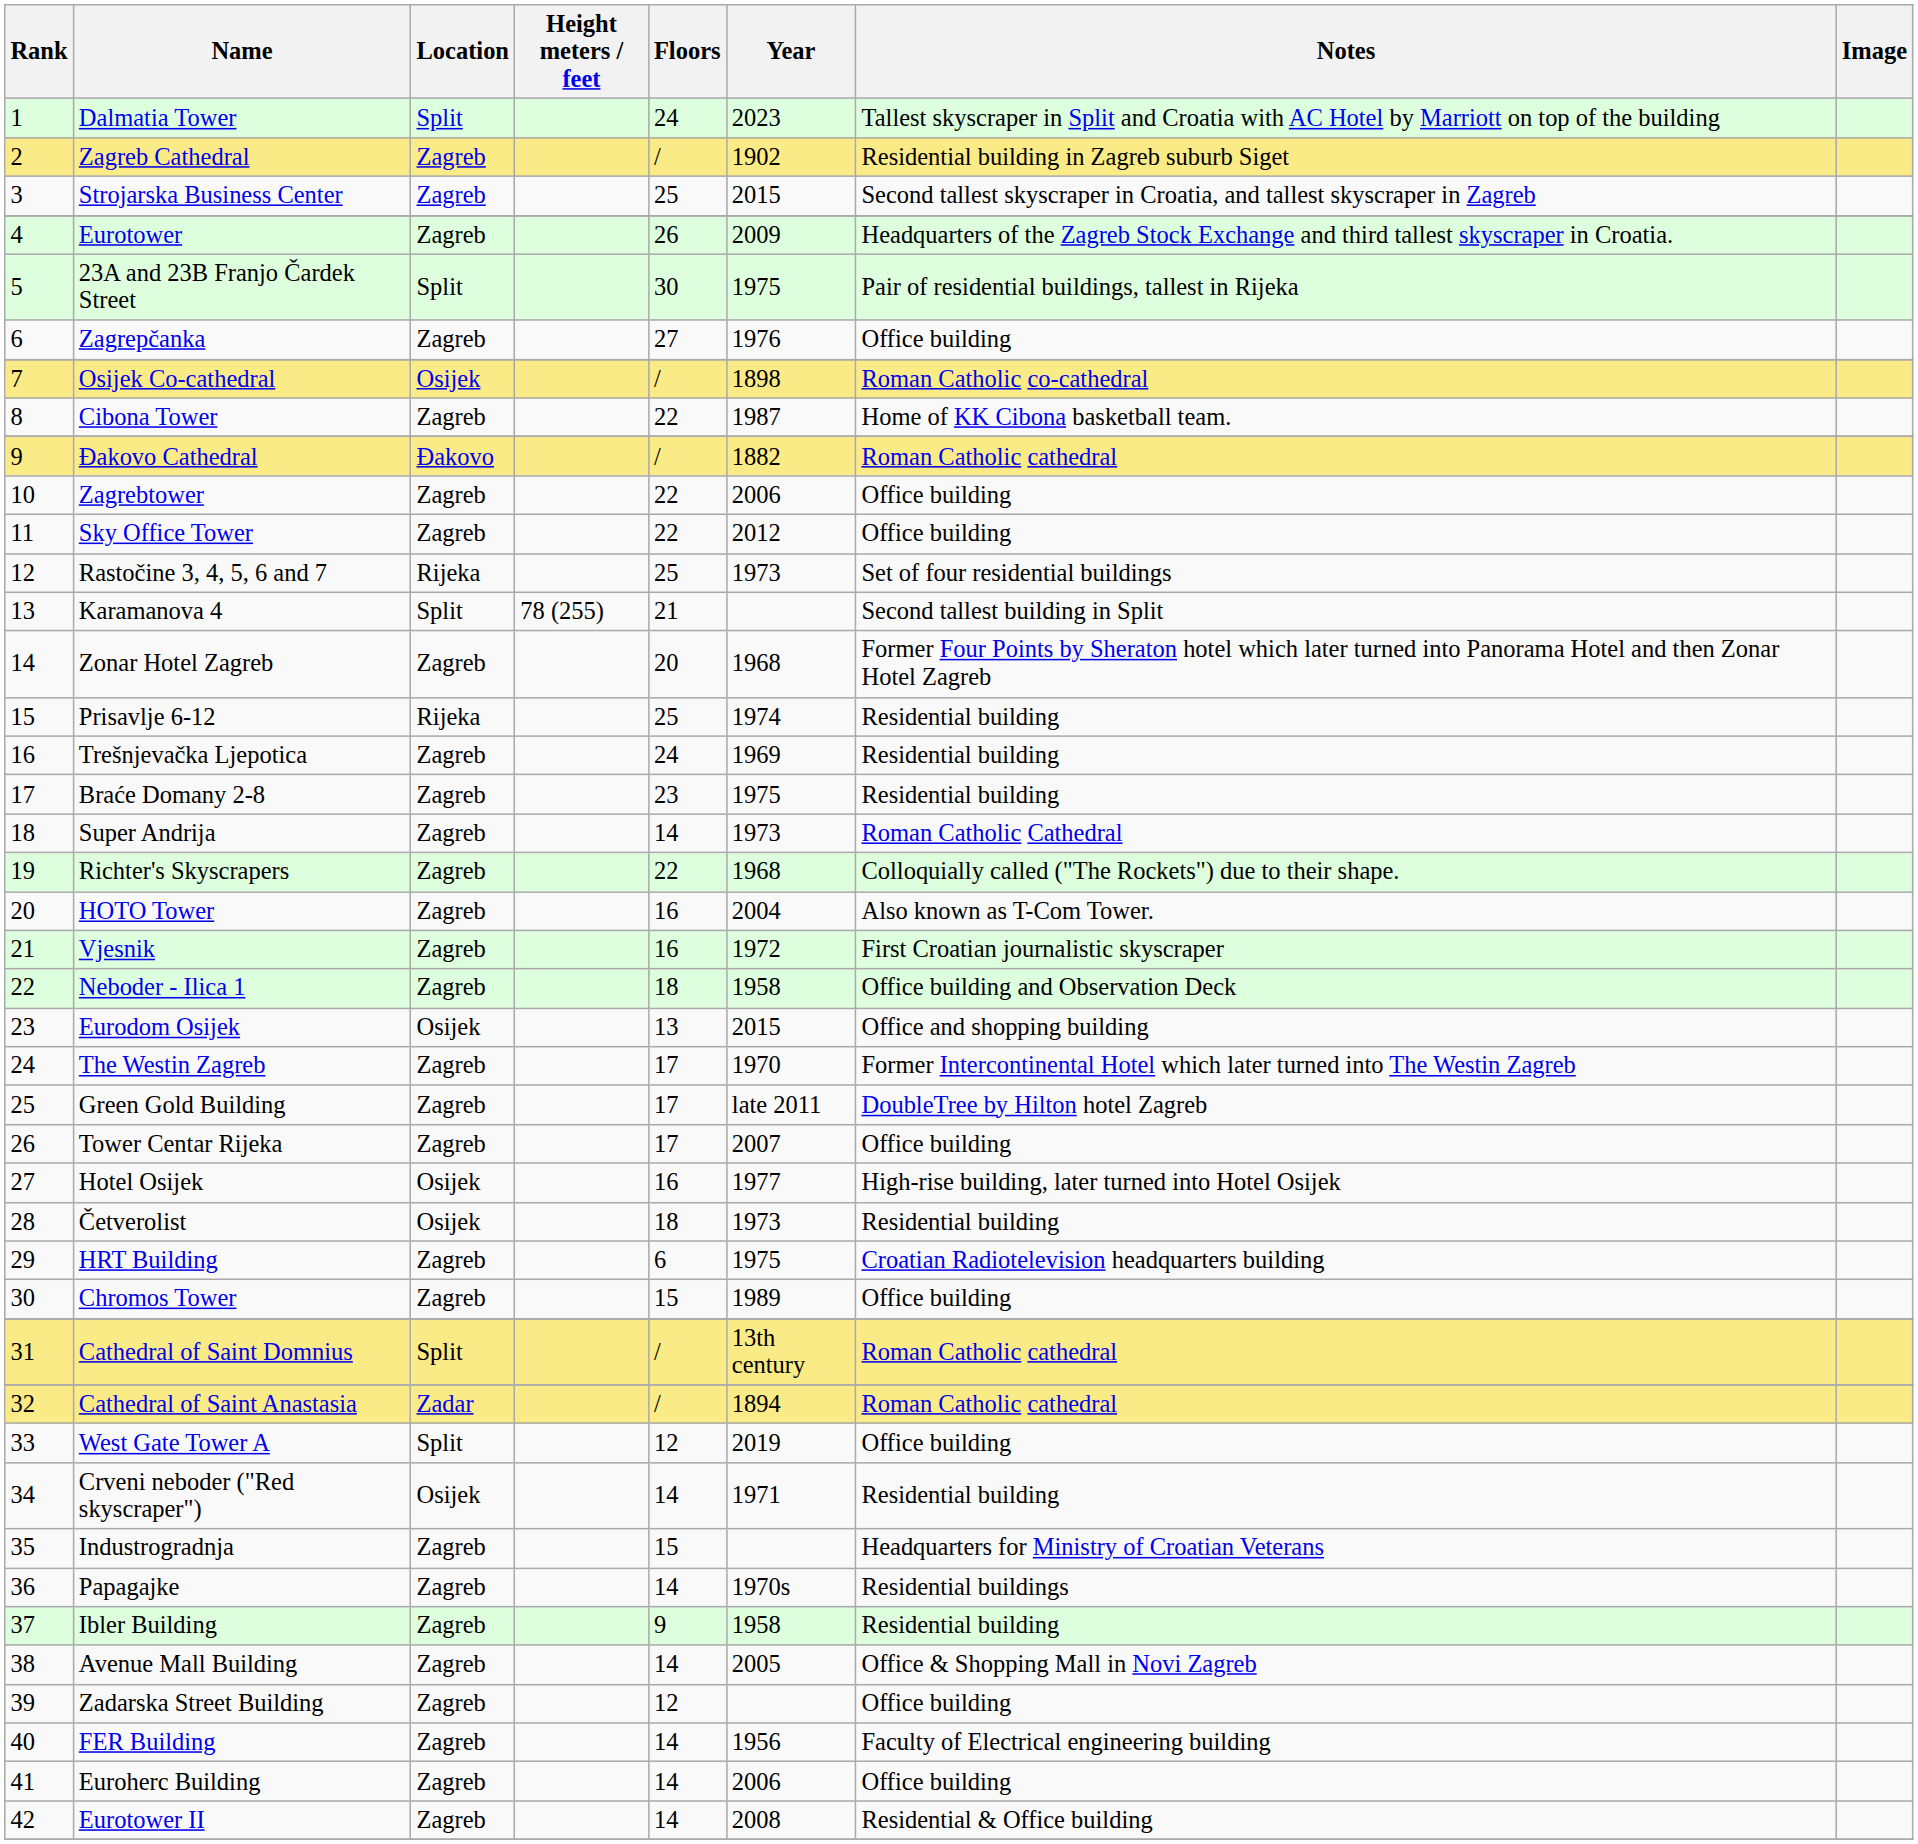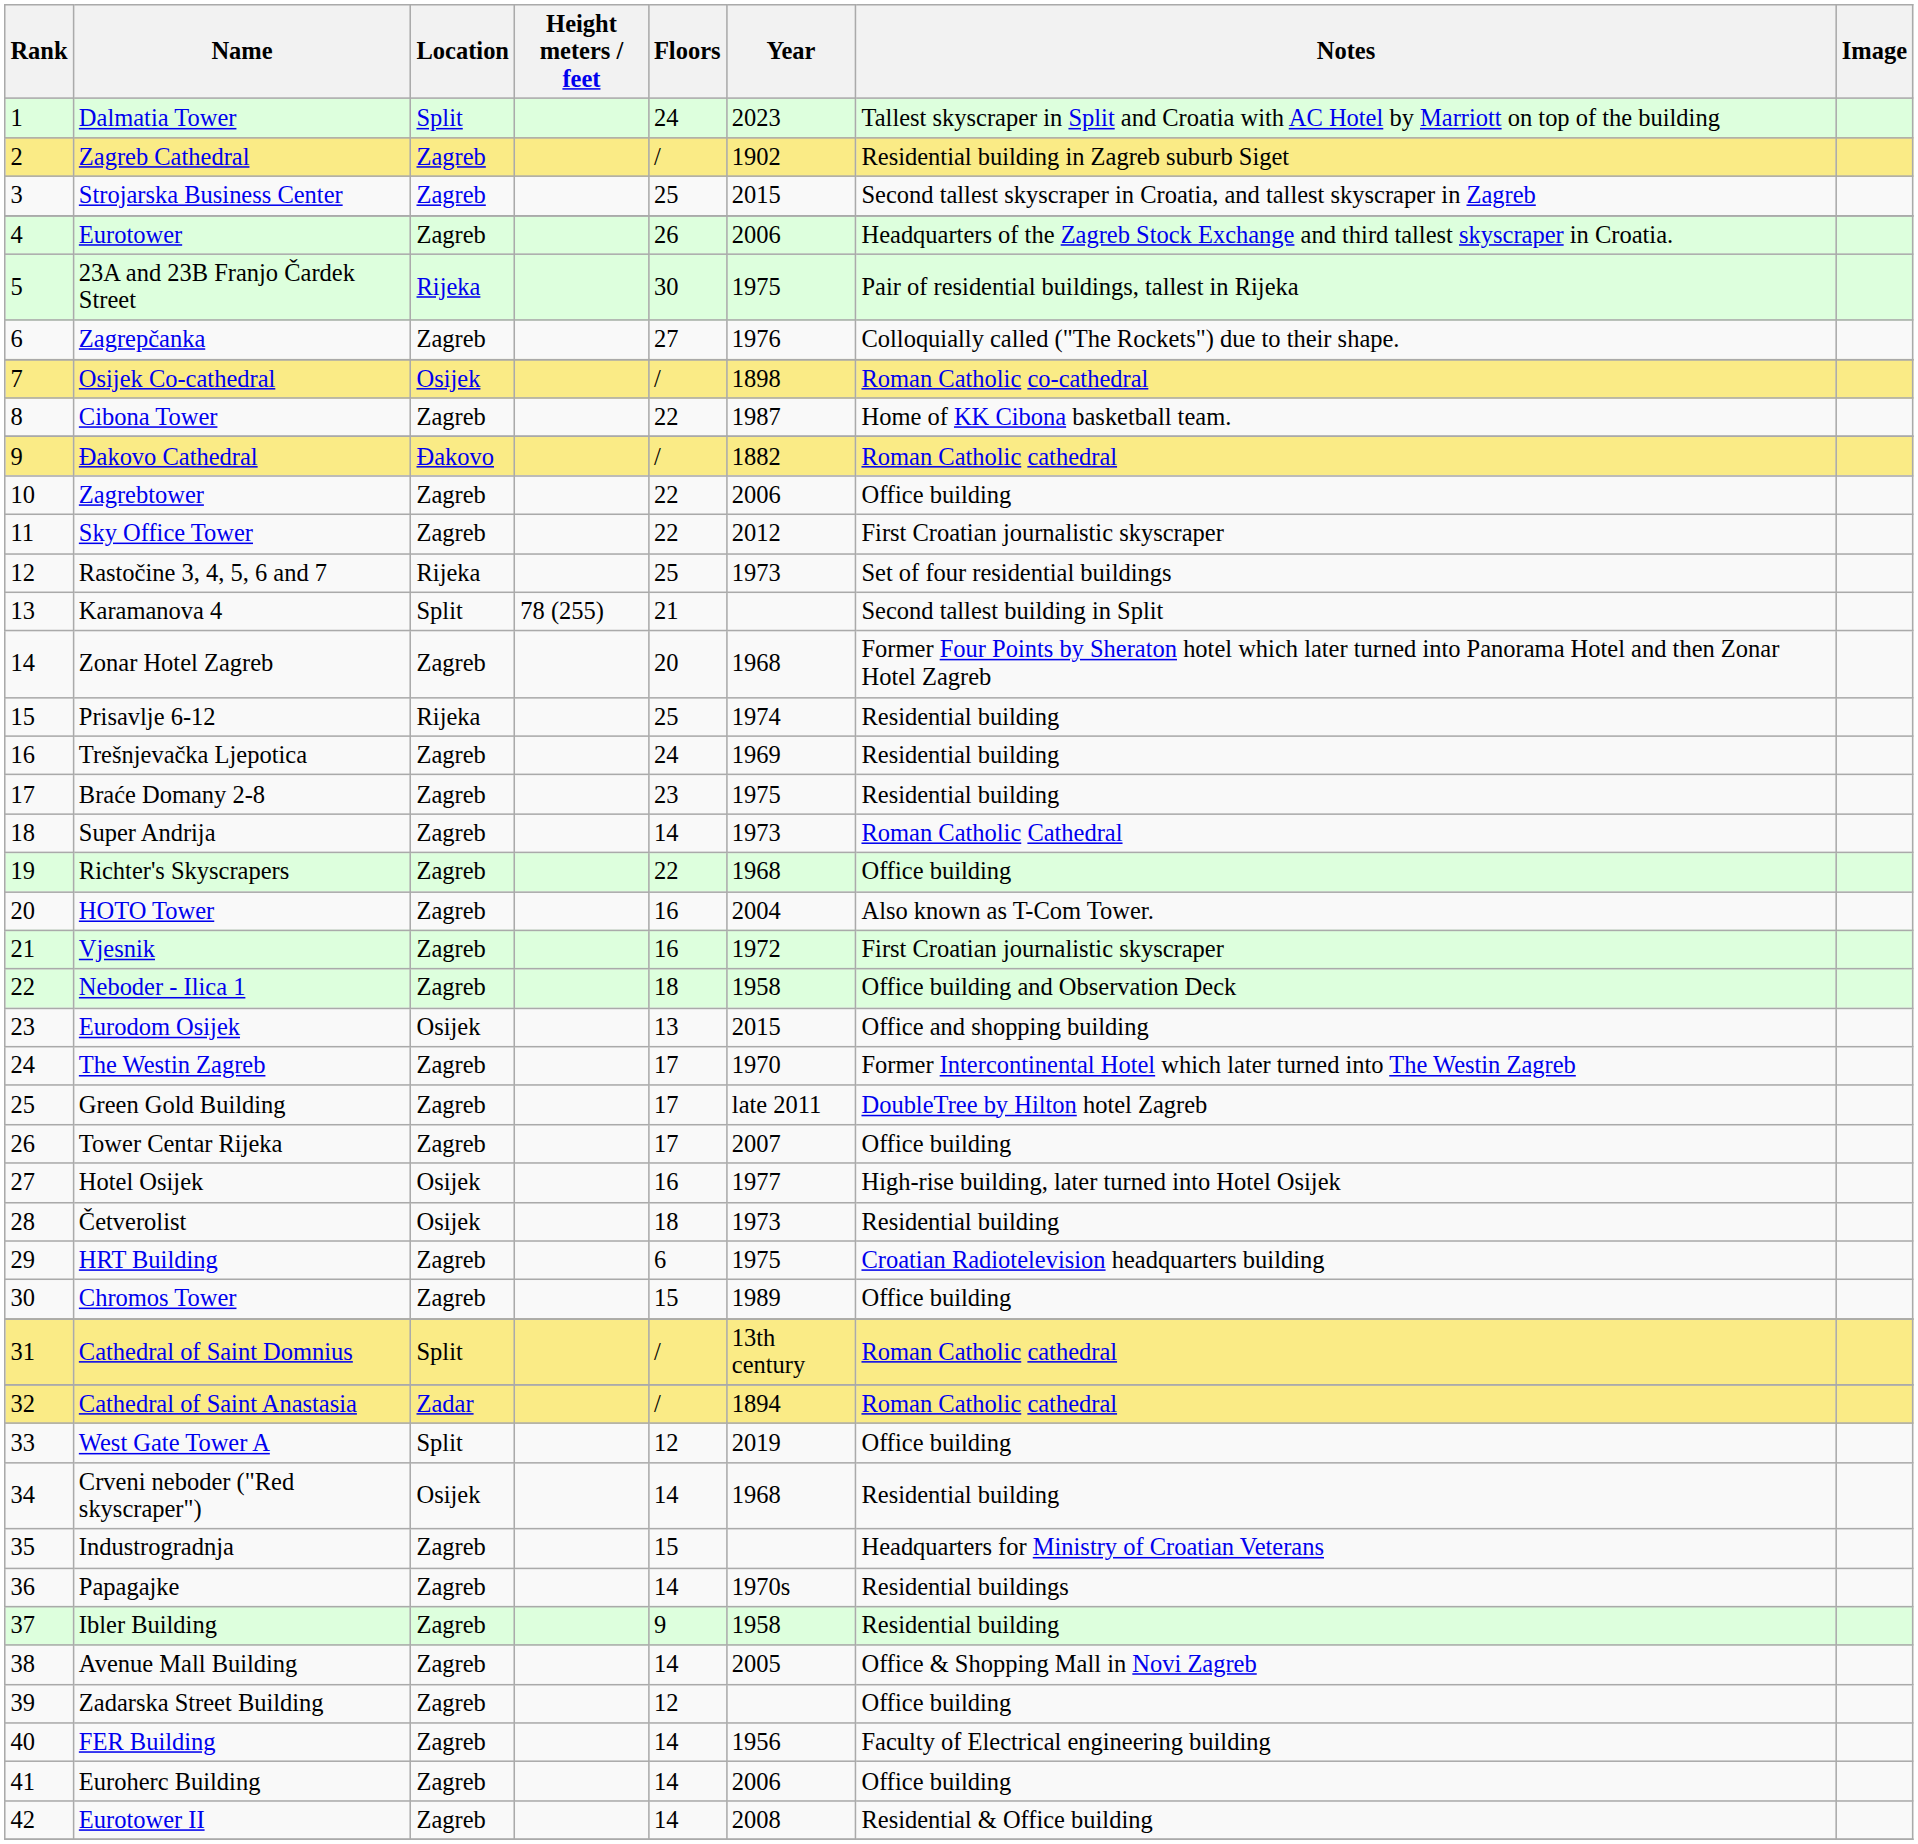 <table class="wikitable sortable">
 <tr>
 <th>Rank</th>
 <th>Name</th>
 <th>Location</th>
 <th>Height<br>meters / <a href='#'>feet</a></th>
 <th>Floors</th>
 <th>Year</th>
 <th>Notes</th>
 <th class="unsortable">Image</th>
 </tr>
 <tr style="background:#dfd;">
 <td>1</td>
 <td><a href='#'>Dalmatia Tower</a></td>
 <td><a href='#'>Split</a></td>
 <td></td>
 <td>24</td>
 <td>2023</td>
 <td>Tallest skyscraper in <a href='#'>Split</a> and Croatia with <a href='#'>AC Hotel</a> by <a href='#'>Marriott</a> on top of the building</td>
 <td></td>
 </tr>
 <tr style="background:#FAEB86;">
 <td>2</td>
 <td><a href='#'>Zagreb Cathedral</a></td>
 <td><a href='#'>Zagreb</a></td>
 <td></td>
 <td>/</td>
 <td>1902</td>
 <td>Residential building in Zagreb suburb Siget</td>
 <td></td>
 </tr>
 <tr>
 <td>3</td>
 <td><a href='#'>Strojarska Business Center</a></td>
 <td><a href='#'>Zagreb</a></td>
 <td></td>
 <td>25</td>
 <td>2015</td>
 <td>Second tallest skyscraper in Croatia, and tallest skyscraper in <a href='#'>Zagreb</a></td>
 <td></td>
 </tr>
 <tr>
 </tr>
 <tr style="background:#dfd;">
 <td>4</td>
 <td><a href='#'>Eurotower</a></td>
 <td>Zagreb</td>
 <td></td>
 <td>26</td>
-<td>2009</td>
+<td>2006</td>
 <td>Headquarters of the <a href='#'>Zagreb Stock Exchange</a> and third tallest <a href='#'>skyscraper</a> in Croatia.</td>
 <td></td>
 </tr>
 <tr style="background:#dfd;">
 <td>5</td>
 <td>23A and 23B Franjo Čardek Street</td>
-<td>Split</td>
+<td><a href='#'>Rijeka</a></td>
 <td></td>
 <td>30</td>
 <td>1975</td>
 <td>Pair of residential buildings, tallest in Rijeka</td>
 <td></td>
 </tr>
 <tr>
 <td>6</td>
 <td><a href='#'>Zagrepčanka</a></td>
 <td>Zagreb</td>
 <td></td>
 <td>27</td>
 <td>1976</td>
-<td>Office building</td>
+<td>Colloquially called  ("The Rockets") due to their shape.</td>
 <td></td>
 </tr>
 <tr>
 </tr>
 <tr style="background:#FAEB86;">
 <td>7</td>
 <td><a href='#'>Osijek Co-cathedral</a></td>
 <td><a href='#'>Osijek</a></td>
 <td></td>
 <td>/</td>
 <td>1898</td>
 <td><a href='#'>Roman Catholic</a> <a href='#'>co-cathedral</a></td>
 <td></td>
 </tr>
 <tr>
 <td>8</td>
 <td><a href='#'>Cibona Tower</a></td>
 <td>Zagreb</td>
 <td></td>
 <td>22</td>
 <td>1987</td>
 <td>Home of <a href='#'>KK Cibona</a> basketball team.</td>
 <td></td>
 </tr>
 <tr>
 </tr>
 <tr style="background:#FAEB86;">
 <td>9</td>
 <td><a href='#'>Đakovo Cathedral</a></td>
 <td><a href='#'>Đakovo</a></td>
 <td></td>
 <td>/</td>
 <td>1882</td>
 <td><a href='#'>Roman Catholic</a> <a href='#'>cathedral</a></td>
 <td></td>
 </tr>
 <tr>
 <td>10</td>
 <td><a href='#'>Zagrebtower</a></td>
 <td>Zagreb</td>
 <td></td>
 <td>22</td>
 <td>2006</td>
 <td>Office building</td>
 <td></td>
 </tr>
 <tr>
 <td>11</td>
 <td><a href='#'>Sky Office Tower</a></td>
 <td>Zagreb</td>
 <td></td>
 <td>22</td>
 <td>2012</td>
-<td>Office building</td>
+<td>First Croatian journalistic skyscraper </td>
 <td></td>
 </tr>
 <tr>
 <td>12</td>
 <td>Rastočine 3, 4, 5, 6 and 7</td>
 <td>Rijeka</td>
 <td></td>
 <td>25</td>
 <td>1973</td>
 <td>Set of four residential buildings</td>
 <td></td>
 </tr>
 <tr>
 <td>13</td>
 <td>Karamanova 4</td>
 <td>Split</td>
 <td>78 (255)</td>
 <td>21</td>
 <td></td>
 <td>Second tallest building in Split</td>
 <td></td>
 </tr>
 <tr>
 <td>14</td>
 <td>Zonar Hotel Zagreb</td>
 <td>Zagreb</td>
 <td></td>
 <td>20</td>
 <td>1968</td>
 <td>Former <a href='#'>Four Points by Sheraton</a> hotel which later turned into Panorama Hotel and then Zonar Hotel Zagreb</td>
 <td></td>
 </tr>
 <tr>
 <td>15</td>
 <td>Prisavlje 6-12 </td>
 <td>Rijeka</td>
 <td></td>
 <td>25</td>
 <td>1974</td>
 <td>Residential building</td>
 <td></td>
 </tr>
 <tr>
 <td>16</td>
 <td>Trešnjevačka Ljepotica</td>
 <td>Zagreb</td>
 <td></td>
 <td>24</td>
 <td>1969</td>
 <td>Residential building</td>
 <td></td>
 </tr>
 <tr>
 <td>17</td>
 <td>Braće Domany 2-8 </td>
 <td>Zagreb</td>
 <td></td>
 <td>23</td>
 <td>1975</td>
 <td>Residential building</td>
 <td></td>
 </tr>
 <tr>
 <td>18</td>
 <td>Super Andrija</td>
 <td>Zagreb</td>
 <td></td>
 <td>14</td>
 <td>1973</td>
 <td><a href='#'>Roman Catholic</a> <a href='#'>Cathedral</a></td>
 <td></td>
 </tr>
 <tr style="background:#dfd;">
 <td>19</td>
 <td>Richter's Skyscrapers</td>
 <td>Zagreb</td>
 <td></td>
 <td>22</td>
 <td>1968</td>
-<td>Colloquially called  ("The Rockets") due to their shape.</td>
+<td>Office building</td>
 <td></td>
 </tr>
 <tr>
 <td>20</td>
 <td><a href='#'>HOTO Tower</a></td>
 <td>Zagreb</td>
 <td></td>
 <td>16</td>
 <td>2004</td>
 <td>Also known as T-Com Tower.</td>
 <td></td>
 </tr>
 <tr style="background:#dfd;">
 <td>21</td>
 <td><a href='#'>Vjesnik</a></td>
 <td>Zagreb</td>
 <td></td>
 <td>16</td>
 <td>1972</td>
 <td>First Croatian journalistic skyscraper </td>
 <td></td>
 </tr>
 <tr style="background:#dfd;">
 <td>22</td>
 <td><a href='#'>Neboder - Ilica 1</a></td>
 <td>Zagreb</td>
 <td></td>
 <td>18</td>
 <td>1958</td>
 <td>Office building and Observation Deck</td>
 <td></td>
 </tr>
 <tr>
 <td>23</td>
 <td><a href='#'>Eurodom Osijek</a></td>
 <td>Osijek</td>
 <td></td>
 <td>13</td>
 <td>2015</td>
 <td>Office and shopping building</td>
 <td></td>
 </tr>
 <tr>
 <td>24</td>
 <td><a href='#'>The Westin Zagreb</a></td>
 <td>Zagreb</td>
 <td></td>
 <td>17</td>
 <td>1970</td>
 <td>Former <a href='#'>Intercontinental Hotel</a> which later turned into <a href='#'>The Westin Zagreb</a></td>
 <td></td>
 </tr>
 <tr>
 <td>25</td>
 <td>Green Gold Building</td>
 <td>Zagreb</td>
 <td></td>
 <td>17</td>
 <td>late 2011 </td>
 <td><a href='#'>DoubleTree by Hilton</a> hotel Zagreb</td>
 <td></td>
 </tr>
 <tr>
 <td>26</td>
 <td>Tower Centar Rijeka</td>
 <td>Zagreb</td>
 <td></td>
 <td>17</td>
 <td>2007</td>
 <td>Office building</td>
 <td></td>
 </tr>
 <tr>
 <td>27</td>
 <td>Hotel Osijek</td>
 <td>Osijek</td>
 <td></td>
 <td>16</td>
 <td>1977</td>
 <td>High-rise building, later turned into Hotel Osijek</td>
 <td></td>
 </tr>
 <tr>
 <td>28</td>
 <td>Četverolist</td>
 <td>Osijek</td>
 <td></td>
 <td>18</td>
 <td>1973</td>
 <td>Residential building</td>
 <td></td>
 </tr>
 <tr>
 <td>29</td>
 <td><a href='#'>HRT Building</a></td>
 <td>Zagreb</td>
 <td></td>
 <td>6</td>
 <td>1975</td>
 <td><a href='#'>Croatian Radiotelevision</a> headquarters building</td>
 <td></td>
 </tr>
 <tr>
 <td>30</td>
 <td><a href='#'>Chromos Tower</a></td>
 <td>Zagreb</td>
 <td></td>
 <td>15</td>
 <td>1989</td>
 <td>Office building</td>
 <td></td>
 </tr>
 <tr>
 </tr>
 <tr style="background:#FAEB86;">
 <td>31</td>
 <td><a href='#'>Cathedral of Saint Domnius</a></td>
 <td>Split</td>
 <td></td>
 <td>/</td>
 <td>13th century</td>
 <td><a href='#'>Roman Catholic</a> <a href='#'>cathedral</a></td>
 <td></td>
 </tr>
 <tr>
 </tr>
 <tr style="background:#FAEB86;">
 <td>32</td>
 <td><a href='#'>Cathedral of Saint Anastasia</a></td>
 <td><a href='#'>Zadar</a></td>
 <td></td>
 <td>/</td>
 <td>1894</td>
 <td><a href='#'>Roman Catholic</a> <a href='#'>cathedral</a></td>
 <td></td>
 </tr>
 <tr>
 <td>33</td>
 <td><a href='#'>West Gate Tower A</a></td>
 <td>Split</td>
 <td></td>
 <td>12</td>
 <td>2019</td>
 <td>Office building</td>
 <td></td>
 </tr>
 <tr>
 <td>34</td>
 <td>Crveni neboder ("Red skyscraper")</td>
 <td>Osijek</td>
 <td></td>
 <td>14</td>
-<td>1971</td>
+<td>1968</td>
 <td>Residential building</td>
 <td></td>
 </tr>
 <tr>
 <td>35</td>
 <td>Industrogradnja</td>
 <td>Zagreb</td>
 <td></td>
 <td>15</td>
 <td></td>
 <td>Headquarters for <a href='#'>Ministry of Croatian Veterans</a></td>
 <td></td>
 </tr>
 <tr>
 <td>36</td>
 <td>Papagajke</td>
 <td>Zagreb</td>
 <td></td>
 <td>14</td>
 <td>1970s</td>
 <td>Residential buildings</td>
 <td></td>
 </tr>
 <tr style="background:#dfd;">
 <td>37</td>
 <td>Ibler Building</td>
 <td>Zagreb</td>
 <td></td>
 <td>9</td>
 <td>1958</td>
 <td>Residential building</td>
 <td></td>
 </tr>
 <tr>
 <td>38</td>
 <td>Avenue Mall Building</td>
 <td>Zagreb</td>
 <td></td>
 <td>14</td>
 <td>2005</td>
 <td>Office & Shopping Mall in <a href='#'>Novi Zagreb</a></td>
 <td></td>
 </tr>
 <tr>
 <td>39</td>
 <td>Zadarska Street Building</td>
 <td>Zagreb</td>
 <td></td>
 <td>12</td>
 <td></td>
 <td>Office building</td>
 <td></td>
 </tr>
 <tr>
 <td>40</td>
 <td><a href='#'>FER Building</a></td>
 <td>Zagreb</td>
 <td></td>
 <td>14</td>
 <td>1956</td>
 <td>Faculty of Electrical engineering building</td>
 <td></td>
 </tr>
 <tr>
 <td>41</td>
 <td>Euroherc Building</td>
 <td>Zagreb</td>
 <td></td>
 <td>14</td>
 <td>2006</td>
 <td>Office building</td>
 <td></td>
 </tr>
 <tr>
 <td>42</td>
 <td><a href='#'>Eurotower II</a></td>
 <td>Zagreb</td>
 <td></td>
 <td>14</td>
 <td>2008</td>
 <td>Residential & Office building</td>
 <td></td>
 </tr>
 <tr>
 </tr>
 </table>
